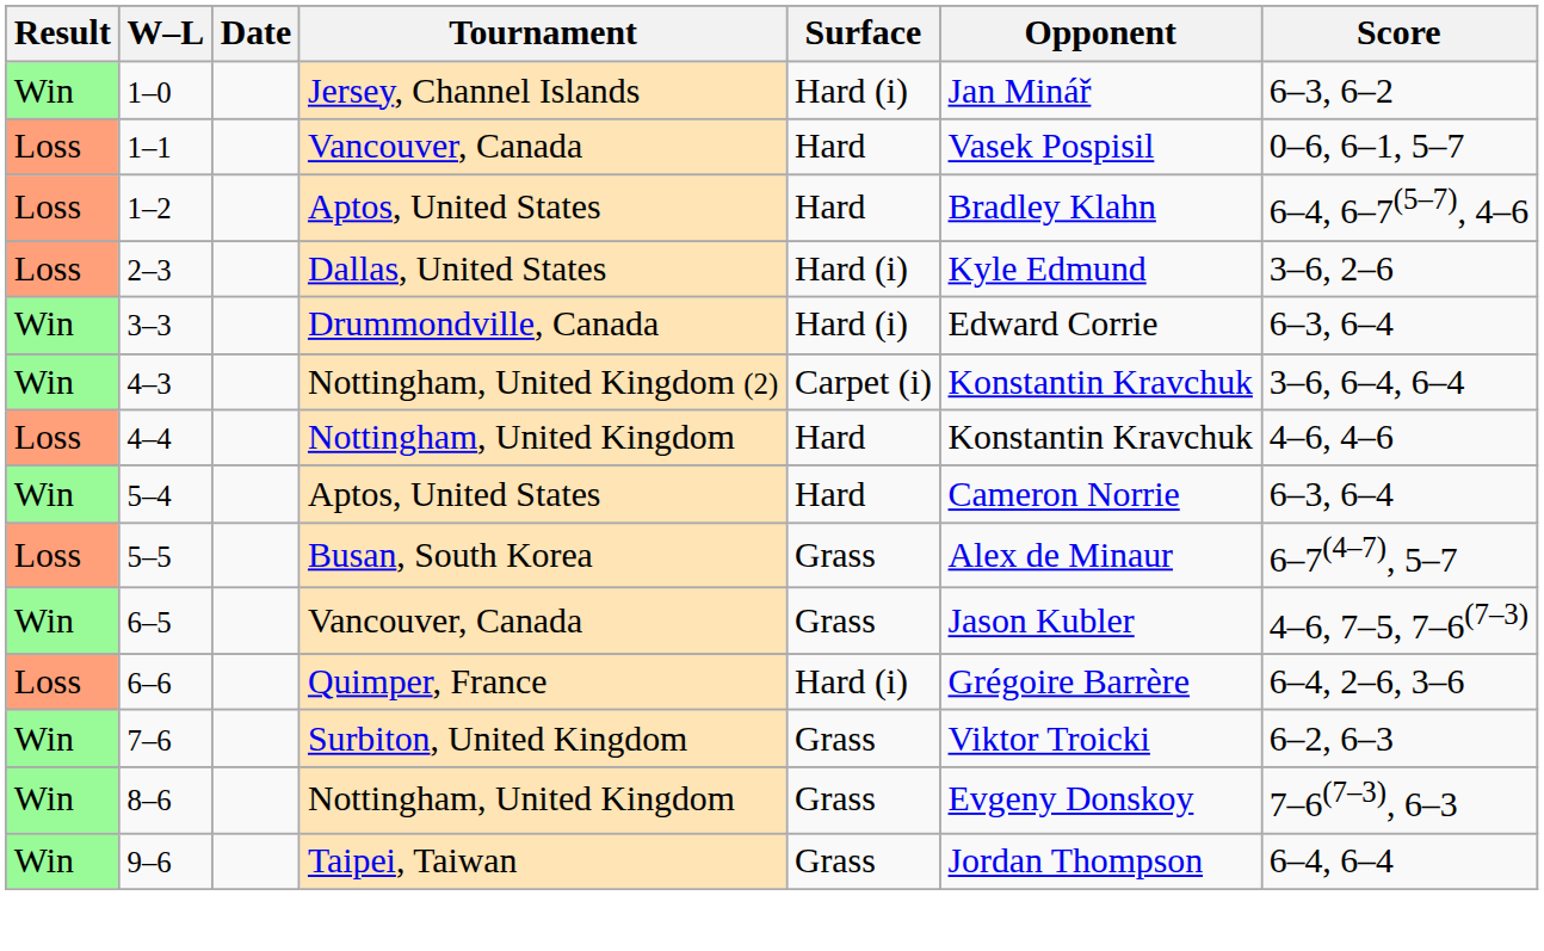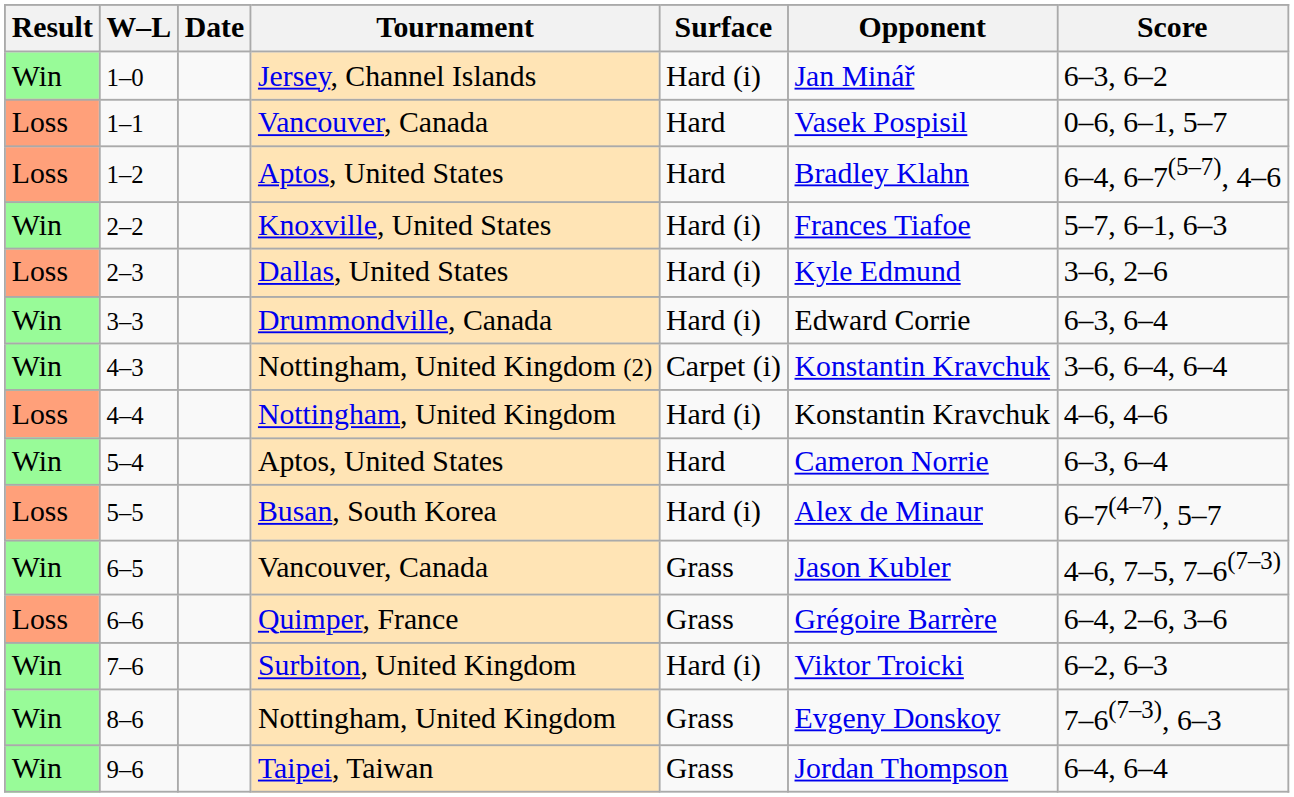 <table class="sortable wikitable nowrap">
 <tr>
 <th>Result</th>
 <th class="unsortable">W–L</th>
 <th>Date</th>
 <th>Tournament</th>
 <th>Surface</th>
 <th>Opponent</th>
 <th class="unsortable">Score</th>
 </tr>
 <tr>
 <td bgcolor=98FB98>Win</td>
 <td><small>1–0</small></td>
 <td><a href='#'></a></td>
 <td style="background:moccasin;"><a href='#'>Jersey</a>, Channel Islands</td>
 <td>Hard (i)</td>
 <td> <a href='#'>Jan Minář</a></td>
 <td>6–3, 6–2</td>
 </tr>
 <tr>
 <td bgcolor=FFA07A>Loss</td>
 <td><small>1–1</small></td>
 <td><a href='#'></a></td>
 <td style="background:moccasin;"><a href='#'>Vancouver</a>, Canada</td>
 <td>Hard</td>
 <td> <a href='#'>Vasek Pospisil</a></td>
 <td>0–6, 6–1, 5–7</td>
 </tr>
 <tr>
 <td bgcolor=FFA07A>Loss</td>
 <td><small>1–2</small></td>
 <td><a href='#'></a></td>
 <td style="background:moccasin;"><a href='#'>Aptos</a>, United States</td>
 <td>Hard</td>
 <td> <a href='#'>Bradley Klahn</a></td>
 <td>6–4, 6–7<sup>(5–7)</sup>, 4–6</td>
 </tr>
 <tr>
+<td bgcolor=98FB98>Win</td>
+<td><small>2–2</small></td>
+<td><a href='#'></a></td>
+<td style="background:moccasin;"><a href='#'>Knoxville</a>, United States</td>
+<td>Hard (i)</td>
+<td> <a href='#'>Frances Tiafoe</a></td>
+<td>5–7, 6–1, 6–3</td>
+</tr>
+<tr>
 <td bgcolor=FFA07A>Loss</td>
 <td><small>2–3</small></td>
 <td><a href='#'></a></td>
 <td style="background:moccasin;"><a href='#'>Dallas</a>, United States</td>
 <td>Hard (i)</td>
 <td> <a href='#'>Kyle Edmund</a></td>
 <td>3–6, 2–6</td>
 </tr>
 <tr>
 <td bgcolor=98FB98>Win</td>
 <td><small>3–3</small></td>
 <td><a href='#'></a></td>
 <td style="background:moccasin;"><a href='#'>Drummondville</a>, Canada</td>
 <td>Hard (i)</td>
 <td> Edward Corrie</td>
 <td>6–3, 6–4</td>
 </tr>
 <tr>
 <td bgcolor=98FB98>Win</td>
 <td><small>4–3</small></td>
 <td><a href='#'></a></td>
 <td style="background:moccasin;">Nottingham, United Kingdom <small>(2)</small></td>
 <td>Carpet (i)</td>
 <td> <a href='#'>Konstantin Kravchuk</a></td>
 <td>3–6, 6–4, 6–4</td>
 </tr>
 <tr>
 <td bgcolor=FFA07A>Loss</td>
 <td><small>4–4</small></td>
 <td><a href='#'></a></td>
 <td style="background:moccasin;"><a href='#'>Nottingham</a>, United Kingdom</td>
-<td>Hard</td>
+<td>Hard (i)</td>
 <td> Konstantin Kravchuk</td>
 <td>4–6, 4–6</td>
 </tr>
 <tr>
 <td bgcolor=98FB98>Win</td>
 <td><small>5–4</small></td>
 <td><a href='#'></a></td>
 <td style="background:moccasin;">Aptos, United States</td>
 <td>Hard</td>
 <td> <a href='#'>Cameron Norrie</a></td>
 <td>6–3, 6–4</td>
 </tr>
 <tr>
 <td bgcolor=FFA07A>Loss</td>
 <td><small>5–5</small></td>
 <td><a href='#'></a></td>
 <td style="background:moccasin;"><a href='#'>Busan</a>, South Korea</td>
-<td>Grass</td>
+<td>Hard (i)</td>
 <td> <a href='#'>Alex de Minaur</a></td>
 <td>6–7<sup>(4–7)</sup>, 5–7</td>
 </tr>
 <tr>
 <td bgcolor=98FB98>Win</td>
 <td><small>6–5</small></td>
 <td><a href='#'></a></td>
 <td style="background:moccasin;">Vancouver, Canada</td>
 <td>Grass</td>
 <td> <a href='#'>Jason Kubler</a></td>
 <td>4–6, 7–5, 7–6<sup>(7–3)</sup></td>
 </tr>
 <tr>
 <td bgcolor=FFA07A>Loss</td>
 <td><small>6–6</small></td>
 <td><a href='#'></a></td>
 <td style="background:moccasin;"><a href='#'>Quimper</a>, France</td>
-<td>Hard (i)</td>
+<td>Grass</td>
 <td> <a href='#'>Grégoire Barrère</a></td>
 <td>6–4, 2–6, 3–6</td>
 </tr>
 <tr>
 <td bgcolor=98FB98>Win</td>
 <td><small>7–6</small></td>
 <td><a href='#'></a></td>
 <td style="background:moccasin;"><a href='#'>Surbiton</a>, United Kingdom</td>
-<td>Grass</td>
+<td>Hard (i)</td>
 <td> <a href='#'>Viktor Troicki</a></td>
 <td>6–2, 6–3</td>
 </tr>
 <tr>
 <td bgcolor=98FB98>Win</td>
 <td><small>8–6</small></td>
 <td><a href='#'></a></td>
 <td style="background:moccasin;">Nottingham, United Kingdom</td>
 <td>Grass</td>
 <td> <a href='#'>Evgeny Donskoy</a></td>
 <td>7–6<sup>(7–3)</sup>, 6–3</td>
 </tr>
 <tr>
 <td bgcolor=98FB98>Win</td>
 <td><small>9–6</small></td>
 <td><a href='#'></a></td>
 <td style="background:moccasin;"><a href='#'>Taipei</a>, Taiwan</td>
 <td>Grass</td>
 <td> <a href='#'>Jordan Thompson</a></td>
 <td>6–4, 6–4</td>
 </tr>
 </table>
